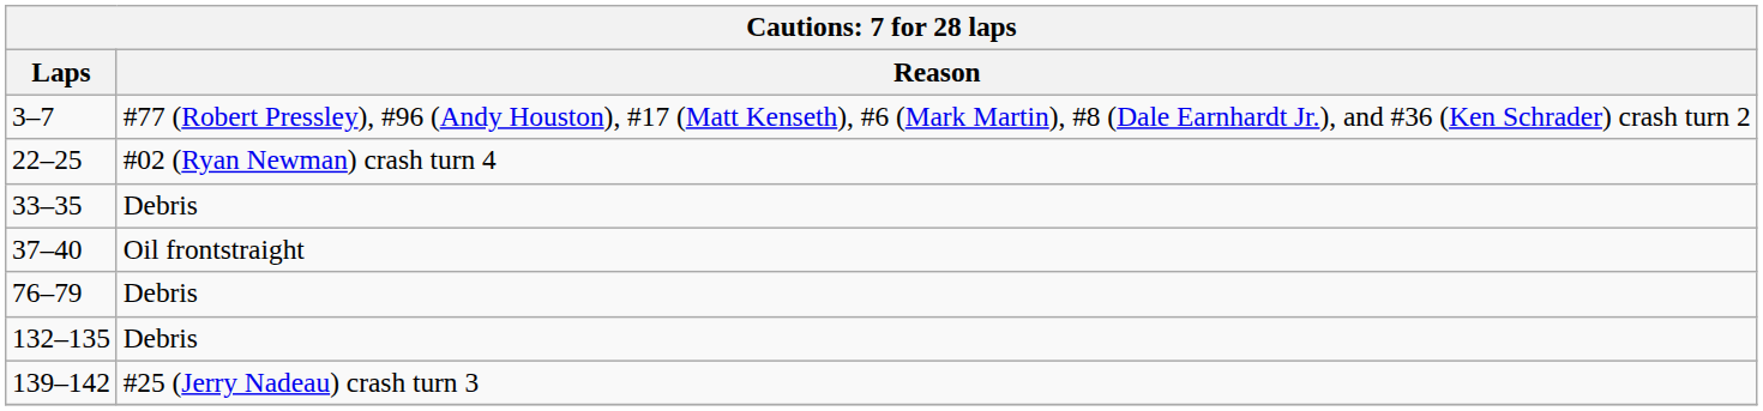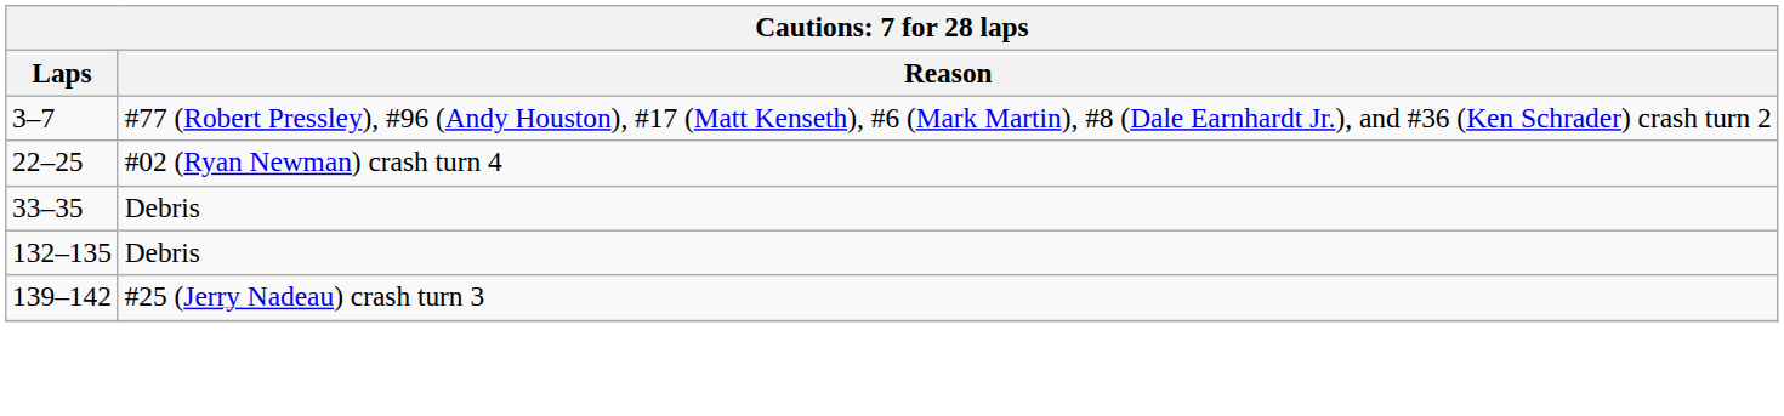 <table class="wikitable">
 <tr>
 <th colspan=2>Cautions: 7 for 28 laps</th>
 </tr>
 <tr>
 <th>Laps</th>
 <th>Reason</th>
 </tr>
 <tr>
 <td>3–7</td>
 <td>#77 (<a href='#'>Robert Pressley</a>), #96 (<a href='#'>Andy Houston</a>), #17 (<a href='#'>Matt Kenseth</a>), #6 (<a href='#'>Mark Martin</a>), #8 (<a href='#'>Dale Earnhardt Jr.</a>), and #36 (<a href='#'>Ken Schrader</a>) crash turn 2</td>
 </tr>
 <tr>
 <td>22–25</td>
 <td>#02 (<a href='#'>Ryan Newman</a>) crash turn 4</td>
 </tr>
 <tr>
 <td>33–35</td>
 <td>Debris</td>
 </tr>
 <tr>
-<td>37–40</td>
-<td>Oil frontstraight</td>
-</tr>
-<tr>
-<td>76–79</td>
-<td>Debris</td>
-</tr>
-<tr>
 <td>132–135</td>
 <td>Debris</td>
 </tr>
 <tr>
 <td>139–142</td>
 <td>#25 (<a href='#'>Jerry Nadeau</a>) crash turn 3</td>
 </tr>
 <tr>
 </tr>
 </table>
